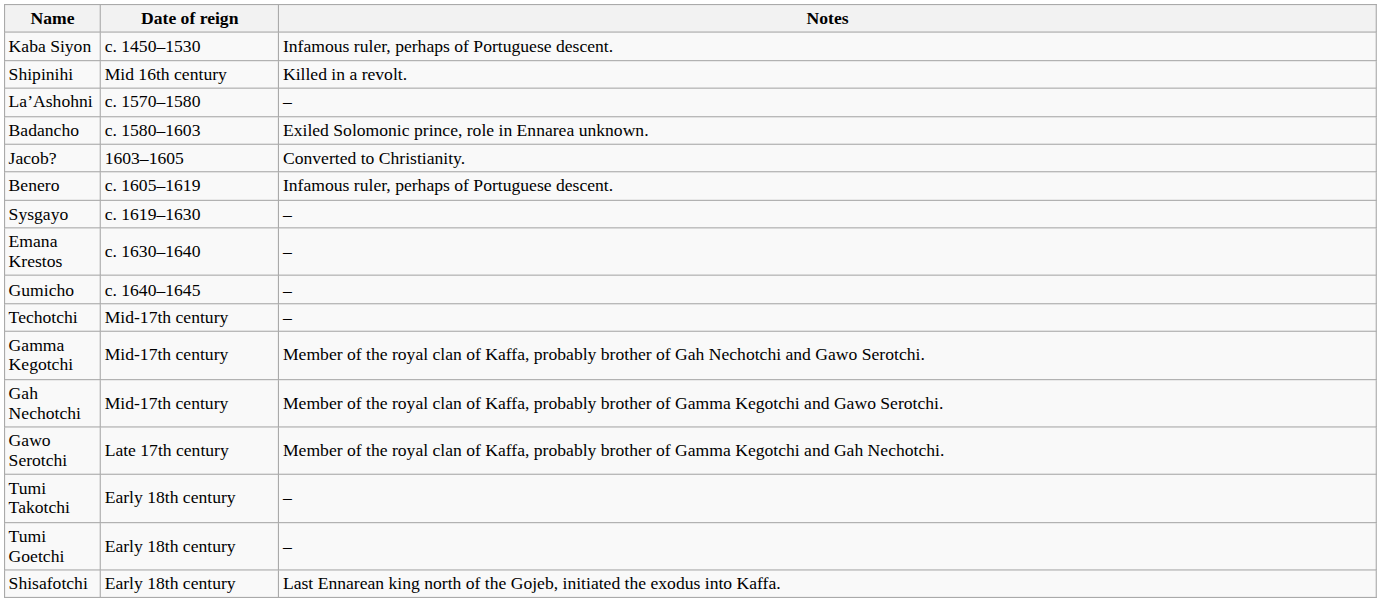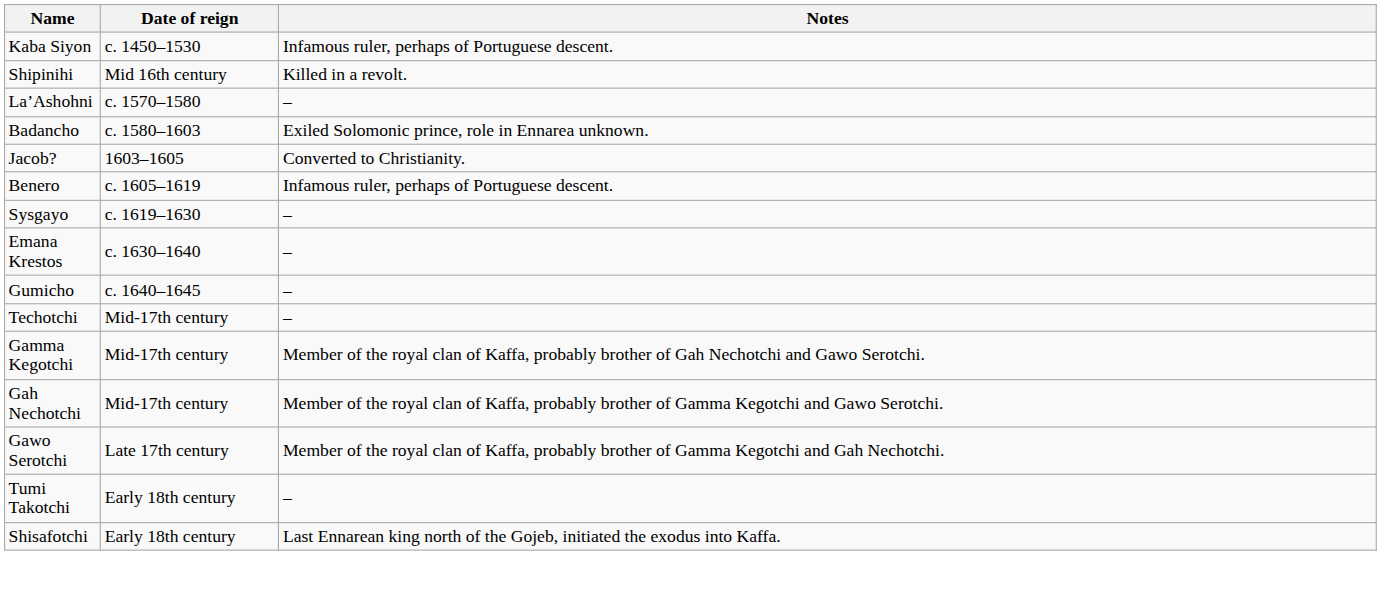 <table class="wikitable">
 <tr>
 <th>Name</th>
 <th width="13%">Date of reign</th>
 <th width="80%">Notes</th>
 </tr>
 <tr>
 <td>Kaba Siyon</td>
 <td>c. 1450–1530</td>
 <td>Infamous ruler, perhaps of Portuguese descent.</td>
 </tr>
 <tr>
 <td>Shipinihi</td>
 <td>Mid 16th century</td>
 <td>Killed in a revolt.</td>
 </tr>
 <tr>
 <td>La’Ashohni</td>
 <td>c. 1570–1580</td>
 <td>–</td>
 </tr>
 <tr>
 <td>Badancho</td>
 <td>c. 1580–1603</td>
 <td>Exiled Solomonic prince, role in Ennarea unknown.</td>
 </tr>
 <tr>
 <td>Jacob?</td>
 <td>1603–1605</td>
 <td>Converted to Christianity.</td>
 </tr>
 <tr>
 <td>Benero</td>
 <td>c. 1605–1619</td>
 <td>Infamous ruler, perhaps of Portuguese descent.</td>
 </tr>
 <tr>
 <td>Sysgayo</td>
 <td>c. 1619–1630</td>
 <td>–</td>
 </tr>
 <tr>
 <td>Emana Krestos</td>
 <td>c. 1630–1640</td>
 <td>–</td>
 </tr>
 <tr>
 <td>Gumicho</td>
 <td>c. 1640–1645</td>
 <td>–</td>
 </tr>
 <tr>
 <td>Techotchi</td>
 <td>Mid-17th century</td>
 <td>–</td>
 </tr>
 <tr>
 <td>Gamma Kegotchi</td>
 <td>Mid-17th century</td>
 <td>Member of the royal clan of Kaffa, probably brother of Gah Nechotchi and Gawo Serotchi.</td>
 </tr>
 <tr>
 <td>Gah Nechotchi</td>
 <td>Mid-17th century</td>
 <td>Member of the royal clan of Kaffa, probably brother of Gamma Kegotchi and Gawo Serotchi.</td>
 </tr>
 <tr>
 <td>Gawo Serotchi</td>
 <td>Late 17th century</td>
 <td>Member of the royal clan of Kaffa, probably brother of Gamma Kegotchi and Gah Nechotchi.</td>
 </tr>
 <tr>
 <td>Tumi Takotchi</td>
 <td>Early 18th century</td>
 <td>–</td>
 </tr>
 <tr>
-<td>Tumi Goetchi</td>
-<td>Early 18th century</td>
-<td>–</td>
-</tr>
-<tr>
 <td>Shisafotchi</td>
 <td>Early 18th century</td>
 <td>Last Ennarean king north of the Gojeb, initiated the exodus into Kaffa.</td>
 </tr>
 </table>
